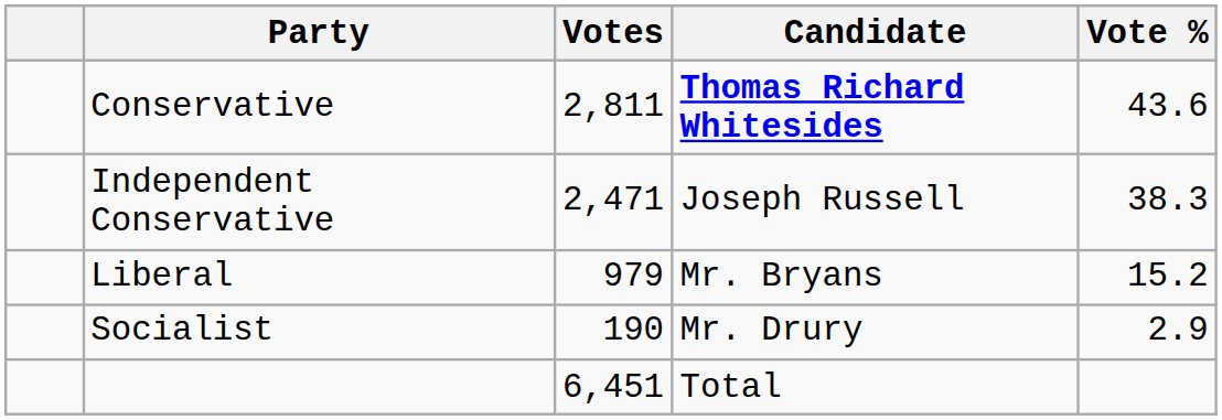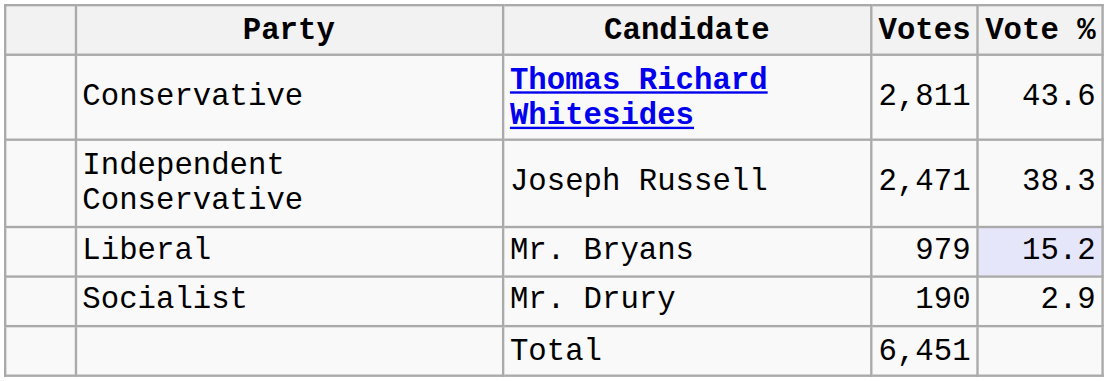 <table class="wikitable">
 <tr>
 <th></th>
 <th scope="col" width="175">Party</th>
+<th scope="col" width="150">Candidate</th>
 <th>Votes</th>
-<th scope="col" width="150">Candidate</th>
 <th>Vote %</th>
 </tr>
 <tr>
 <td>   </td>
 <td>Conservative</td>
+<td><strong><a href='#'>Thomas Richard Whitesides</a></strong></td>
 <td align=right>2,811</td>
-<td><strong><a href='#'>Thomas Richard Whitesides</a></strong></td>
 <td align=right>43.6</td>
 </tr>
 <tr>
 <td>   </td>
 <td>Independent Conservative</td>
+<td>Joseph Russell</td>
 <td align=right>2,471</td>
-<td>Joseph Russell</td>
 <td align=right>38.3</td>
 </tr>
 <tr>
 <td>   </td>
 <td>Liberal</td>
+<td>Mr. Bryans</td>
 <td align=right>979</td>
-<td>Mr. Bryans</td>
-<td align=right>15.2</td>
+<td align=right style="background: lavender;">15.2</td>
 </tr>
 <tr>
 <td>   </td>
 <td>Socialist</td>
+<td>Mr. Drury</td>
 <td align=right>190</td>
-<td>Mr. Drury</td>
 <td align=right>2.9</td>
 </tr>
 <tr>
 <td></td>
 <td></td>
+<td>Total</td>
 <td align=right>6,451</td>
-<td>Total</td>
 <td></td>
 </tr>
 </table>
